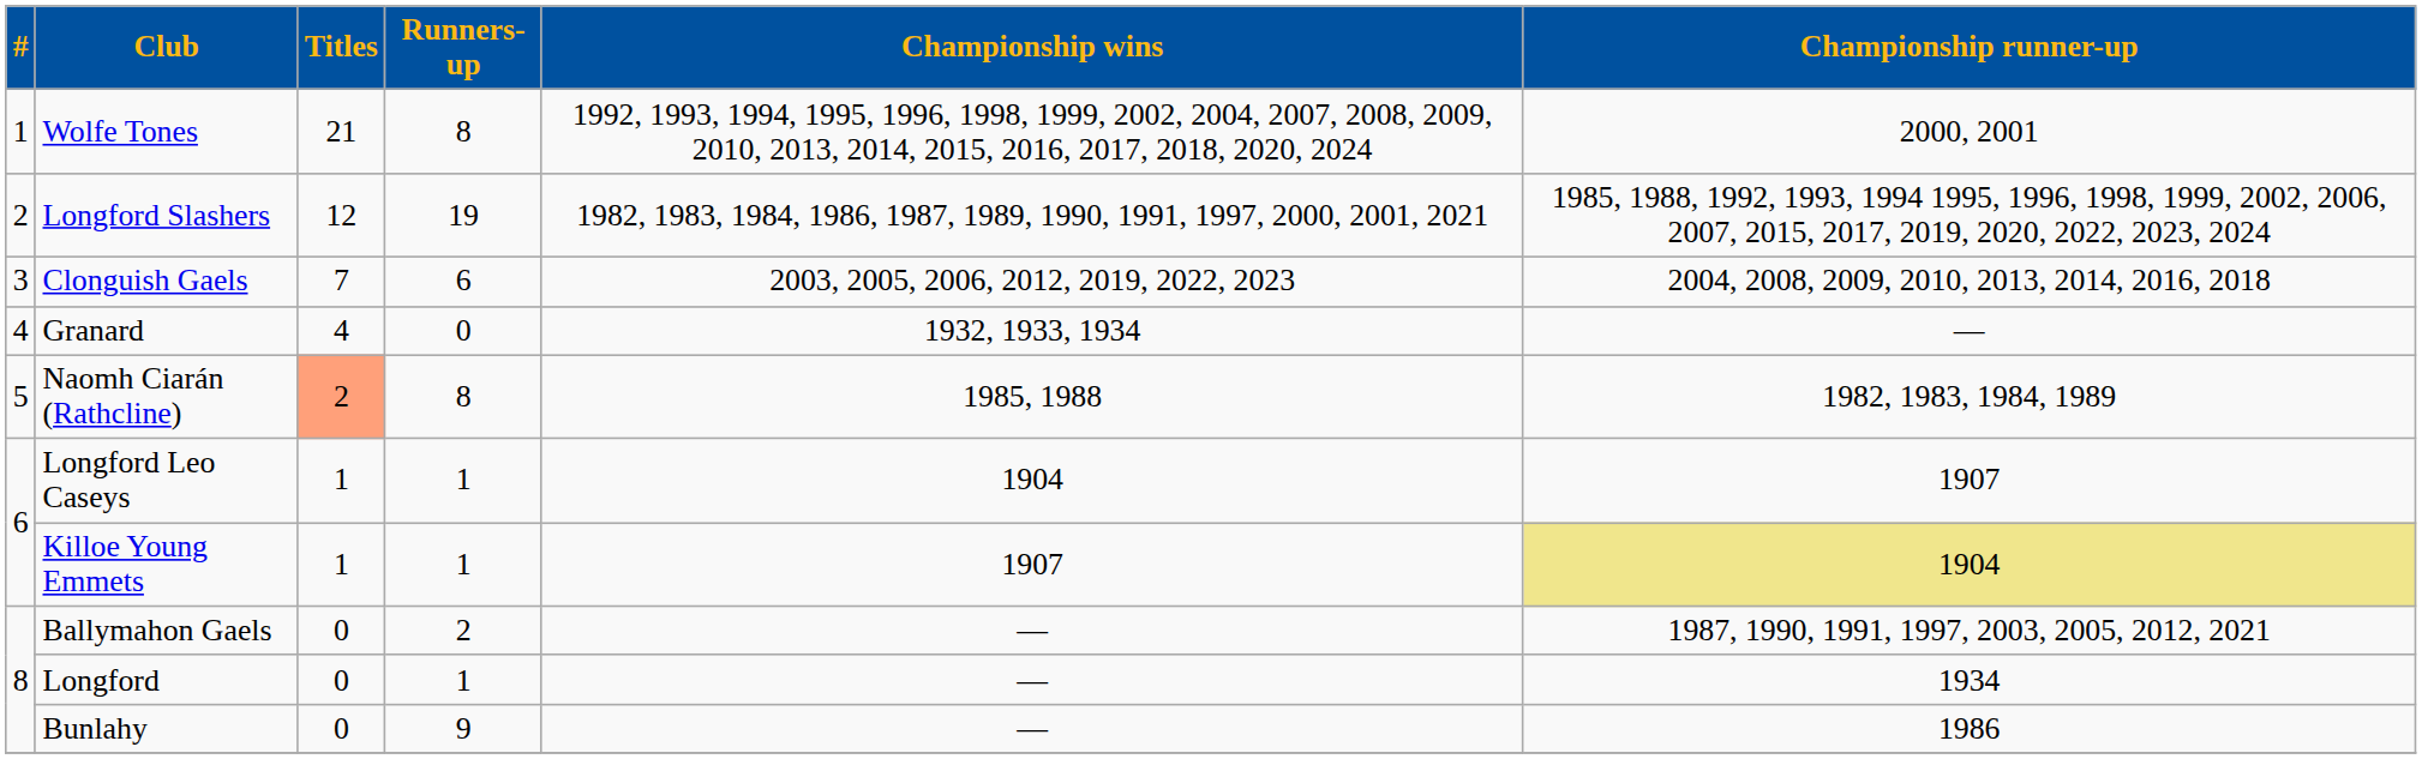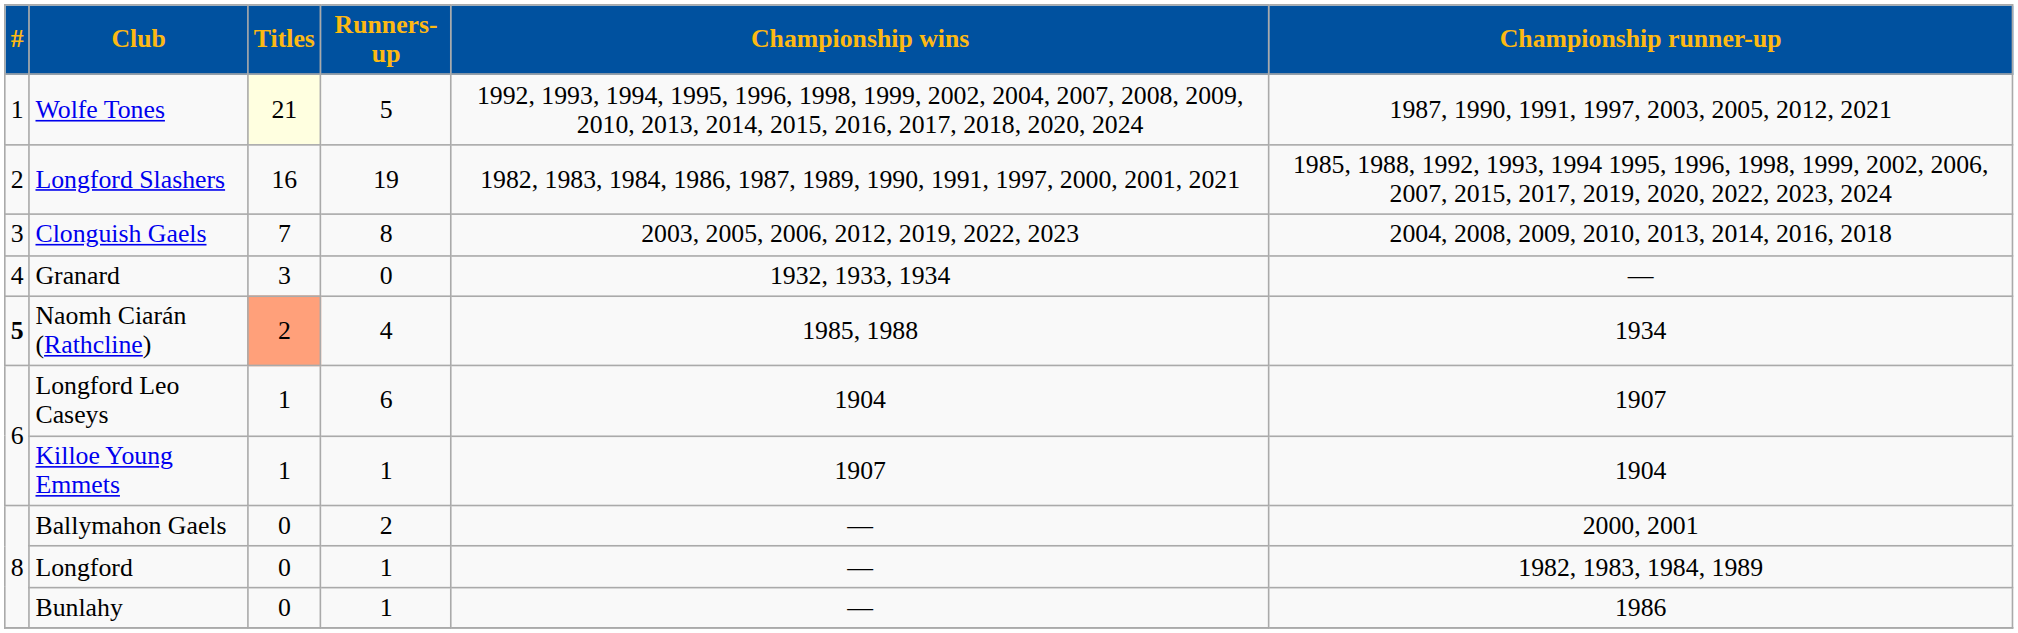 <table class="wikitable sortable" style="text-align:center;">
 <tr>
 <th style="background:#00519f; color:#fdb913;;"><strong>#</strong></th>
 <th style="background:#00519f; color:#fdb913;;">Club</th>
 <th style="background:#00519f; color:#fdb913;;">Titles</th>
 <th style="background:#00519f; color:#fdb913;;"><strong>Runners-up</strong></th>
 <th style="background:#00519f; color:#fdb913;;"><strong>Championship wins</strong></th>
 <th style="background:#00519f; color:#fdb913;;"><strong>Championship runner-up</strong></th>
 </tr>
 <tr>
 <td>1</td>
 <td style="text-align:left;"> <a href='#'>Wolfe Tones</a></td>
-<td>21</td>
-<td>8</td>
+<td style="background: lightyellow;">21</td>
+<td>5</td>
 <td>1992, 1993, 1994, 1995, 1996, 1998, 1999, 2002, 2004, 2007, 2008, 2009, 2010, 2013, 2014, 2015, 2016, 2017, 2018, 2020, 2024</td>
-<td>2000, 2001</td>
+<td>1987, 1990, 1991, 1997, 2003, 2005, 2012, 2021</td>
 </tr>
 <tr>
 <td>2</td>
 <td style="text-align:left;"> <a href='#'>Longford Slashers</a></td>
-<td>12</td>
+<td>16</td>
 <td>19</td>
 <td>1982, 1983, 1984, 1986, 1987, 1989, 1990, 1991, 1997, 2000, 2001, 2021</td>
 <td>1985, 1988, 1992, 1993, 1994  1995, 1996, 1998, 1999, 2002, 2006, 2007, 2015, 2017, 2019, 2020, 2022, 2023, 2024</td>
 </tr>
 <tr>
 <td>3</td>
 <td style="text-align:left;"> <a href='#'>Clonguish Gaels</a></td>
 <td>7</td>
-<td>6</td>
+<td>8</td>
 <td>2003, 2005, 2006, 2012, 2019, 2022, 2023</td>
 <td>2004, 2008, 2009, 2010, 2013, 2014, 2016, 2018</td>
 </tr>
 <tr>
 <td>4</td>
 <td style="text-align:left;">Granard</td>
-<td>4</td>
+<td>3</td>
 <td>0</td>
 <td>1932, 1933, 1934</td>
 <td>—</td>
 </tr>
 <tr>
-<td>5</td>
+<td><strong>5</strong></td>
 <td style="text-align:left;">Naomh Ciarán (<a href='#'>Rathcline</a>)</td>
 <td style="background: lightsalmon;">2</td>
-<td>8</td>
+<td>4</td>
 <td>1985, 1988</td>
-<td>1982, 1983, 1984, 1989</td>
+<td>1934</td>
 </tr>
 <tr>
 <td rowspan="2">6</td>
 <td style="text-align:left;">Longford Leo Caseys</td>
 <td>1</td>
-<td>1</td>
+<td>6</td>
 <td>1904</td>
 <td>1907</td>
 </tr>
 <tr>
 <td style="text-align:left;"> <a href='#'>Killoe Young Emmets</a></td>
 <td>1</td>
 <td>1</td>
 <td>1907</td>
-<td style="background: khaki;">1904</td>
+<td>1904</td>
 </tr>
 <tr>
 <td rowspan="3">8</td>
 <td style="text-align:left;">Ballymahon Gaels</td>
 <td>0</td>
 <td>2</td>
 <td>—</td>
-<td>1987, 1990, 1991, 1997, 2003, 2005, 2012, 2021</td>
+<td>2000, 2001</td>
 </tr>
 <tr>
 <td style="text-align:left;">Longford</td>
 <td>0</td>
 <td>1</td>
 <td>—</td>
-<td>1934</td>
+<td>1982, 1983, 1984, 1989</td>
 </tr>
 <tr>
 <td style="text-align:left;">Bunlahy</td>
 <td>0</td>
-<td>9</td>
+<td>1</td>
 <td>—</td>
 <td>1986</td>
 </tr>
 <tr>
 </tr>
 </table>
